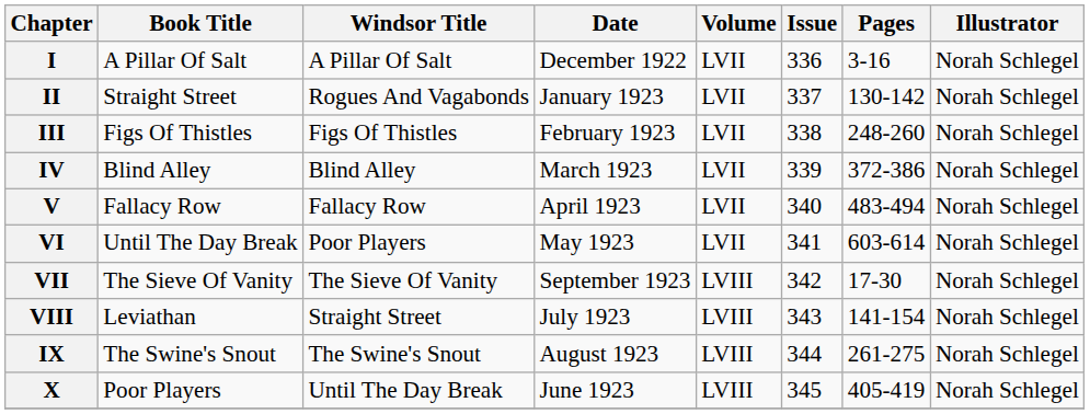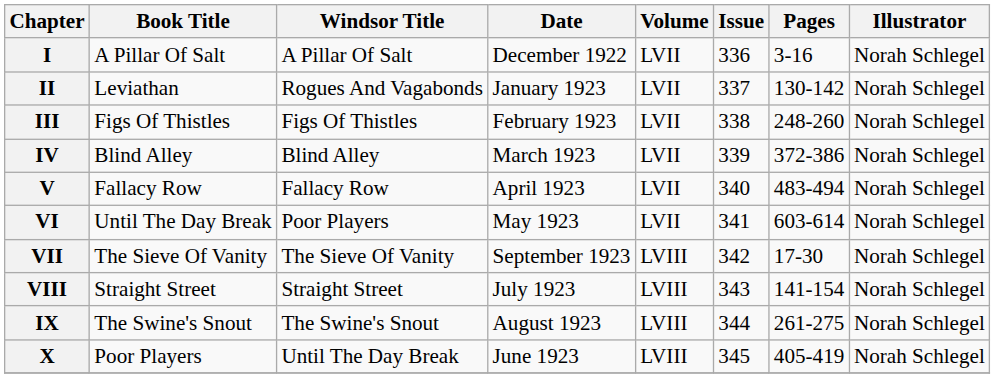 <table class="wikitable plainrowheaders sortable" style="margin-right: 0;">
 <tr>
 <th scope="col">Chapter</th>
 <th scope="col">Book Title</th>
 <th scope="col">Windsor Title</th>
 <th scope="col">Date</th>
 <th scope="col">Volume</th>
 <th scope="col">Issue</th>
 <th scope="col">Pages</th>
 <th scope="col">Illustrator</th>
 </tr>
 <tr>
 <th scope="row">I</th>
 <td>A Pillar Of Salt</td>
 <td>A Pillar Of Salt</td>
 <td>December 1922</td>
 <td>LVII</td>
 <td>336</td>
 <td>3-16</td>
 <td>Norah Schlegel</td>
 </tr>
 <tr>
 <th scope="row">II</th>
-<td>Straight Street</td>
+<td>Leviathan</td>
 <td>Rogues And Vagabonds</td>
 <td>January 1923</td>
 <td>LVII</td>
 <td>337</td>
 <td>130-142</td>
 <td>Norah Schlegel</td>
 </tr>
 <tr>
 <th scope="row">III</th>
 <td>Figs Of Thistles</td>
 <td>Figs Of Thistles</td>
 <td>February 1923</td>
 <td>LVII</td>
 <td>338</td>
 <td>248-260</td>
 <td>Norah Schlegel</td>
 </tr>
 <tr>
 <th scope="row">IV</th>
 <td>Blind Alley</td>
 <td>Blind Alley</td>
 <td>March 1923</td>
 <td>LVII</td>
 <td>339</td>
 <td>372-386</td>
 <td>Norah Schlegel</td>
 </tr>
 <tr>
 <th scope="row">V</th>
 <td>Fallacy Row</td>
 <td>Fallacy Row</td>
 <td>April 1923</td>
 <td>LVII</td>
 <td>340</td>
 <td>483-494</td>
 <td>Norah Schlegel</td>
 </tr>
 <tr>
 <th scope="row">VI</th>
 <td>Until The Day Break</td>
 <td>Poor Players</td>
 <td>May 1923</td>
 <td>LVII</td>
 <td>341</td>
 <td>603-614</td>
 <td>Norah Schlegel</td>
 </tr>
 <tr>
 <th scope="row">VII</th>
 <td>The Sieve Of Vanity</td>
 <td>The Sieve Of Vanity</td>
 <td>September 1923</td>
 <td>LVIII</td>
 <td>342</td>
 <td>17-30</td>
 <td>Norah Schlegel</td>
 </tr>
 <tr>
 <th scope="row">VIII</th>
-<td>Leviathan</td>
+<td>Straight Street</td>
 <td>Straight Street</td>
 <td>July 1923</td>
 <td>LVIII</td>
 <td>343</td>
 <td>141-154</td>
 <td>Norah Schlegel</td>
 </tr>
 <tr>
 <th scope="row">IX</th>
 <td>The Swine's Snout</td>
 <td>The Swine's Snout</td>
 <td>August 1923</td>
 <td>LVIII</td>
 <td>344</td>
 <td>261-275</td>
 <td>Norah Schlegel</td>
 </tr>
 <tr>
 <th scope="row">X</th>
 <td>Poor Players</td>
 <td>Until The Day Break</td>
 <td>June 1923</td>
 <td>LVIII</td>
 <td>345</td>
 <td>405-419</td>
 <td>Norah Schlegel</td>
 </tr>
 <tr>
 </tr>
 </table>
